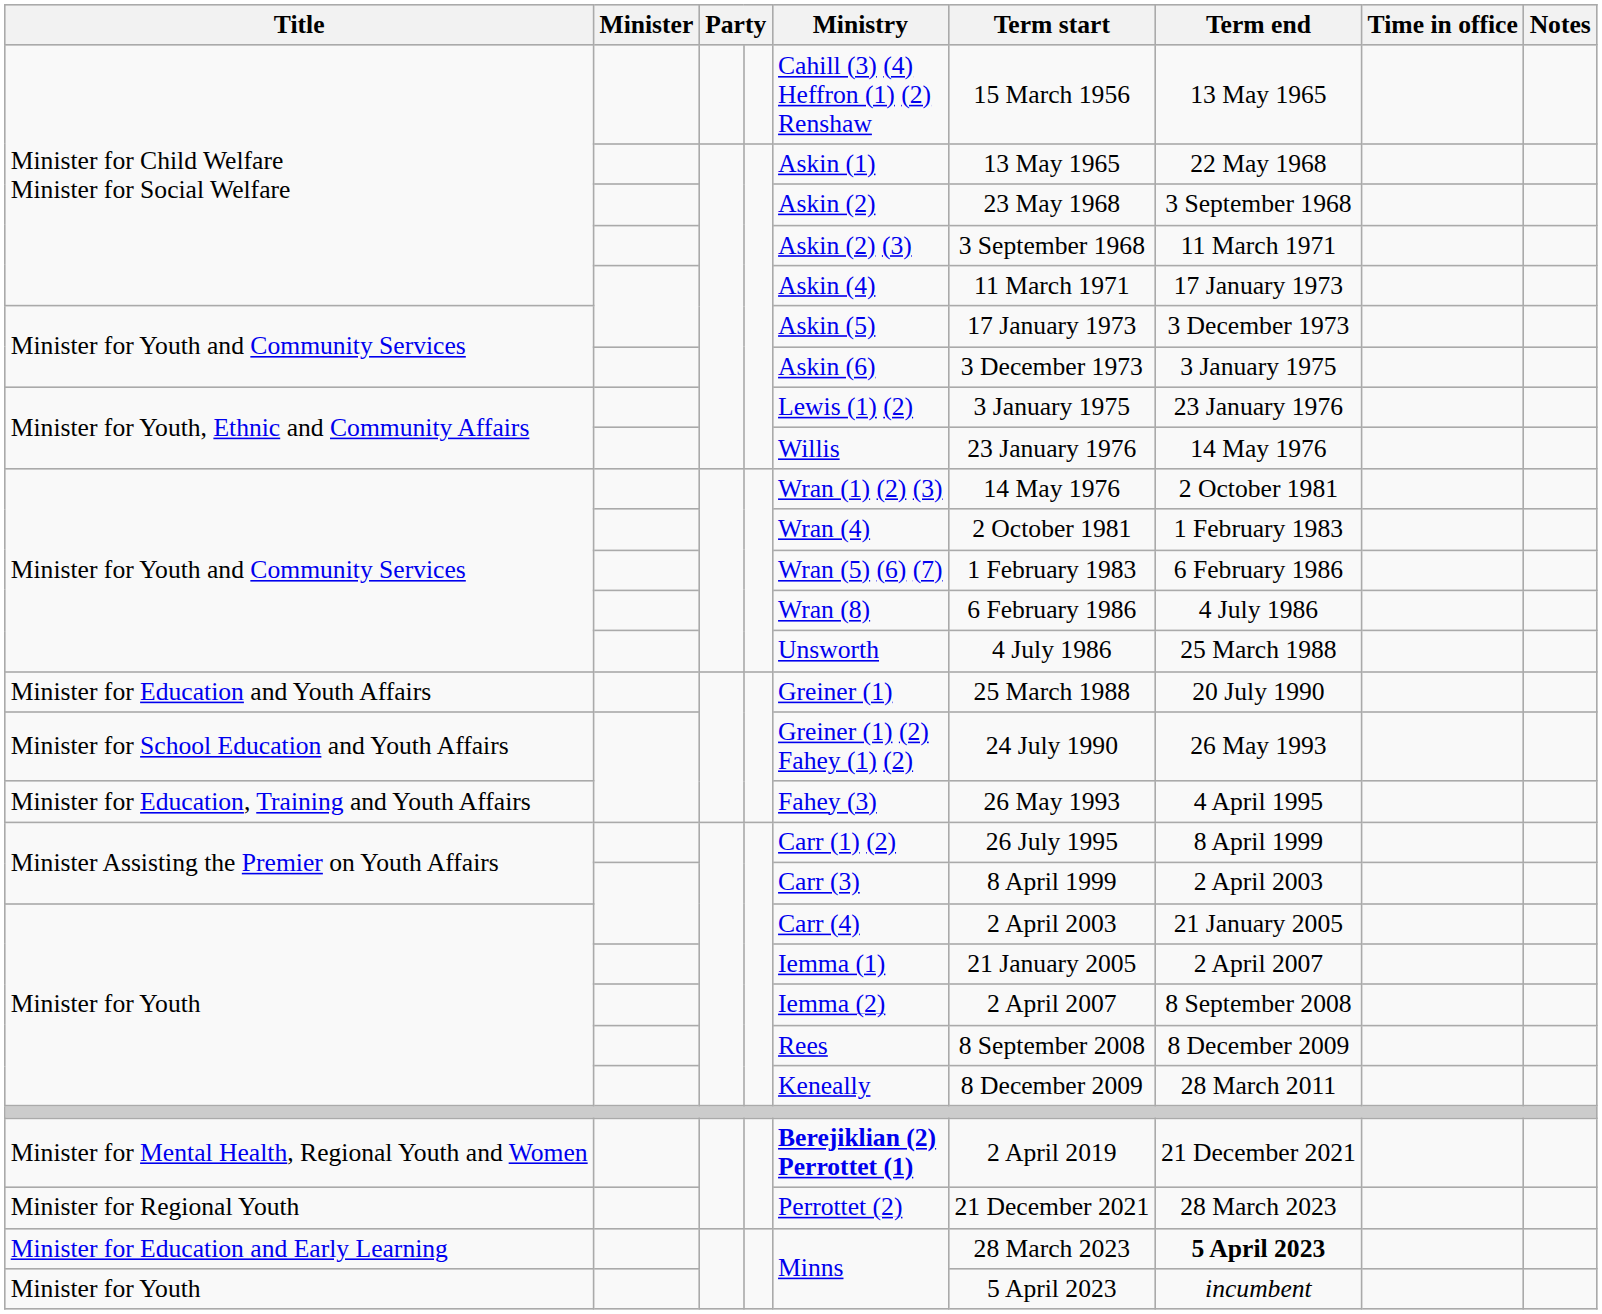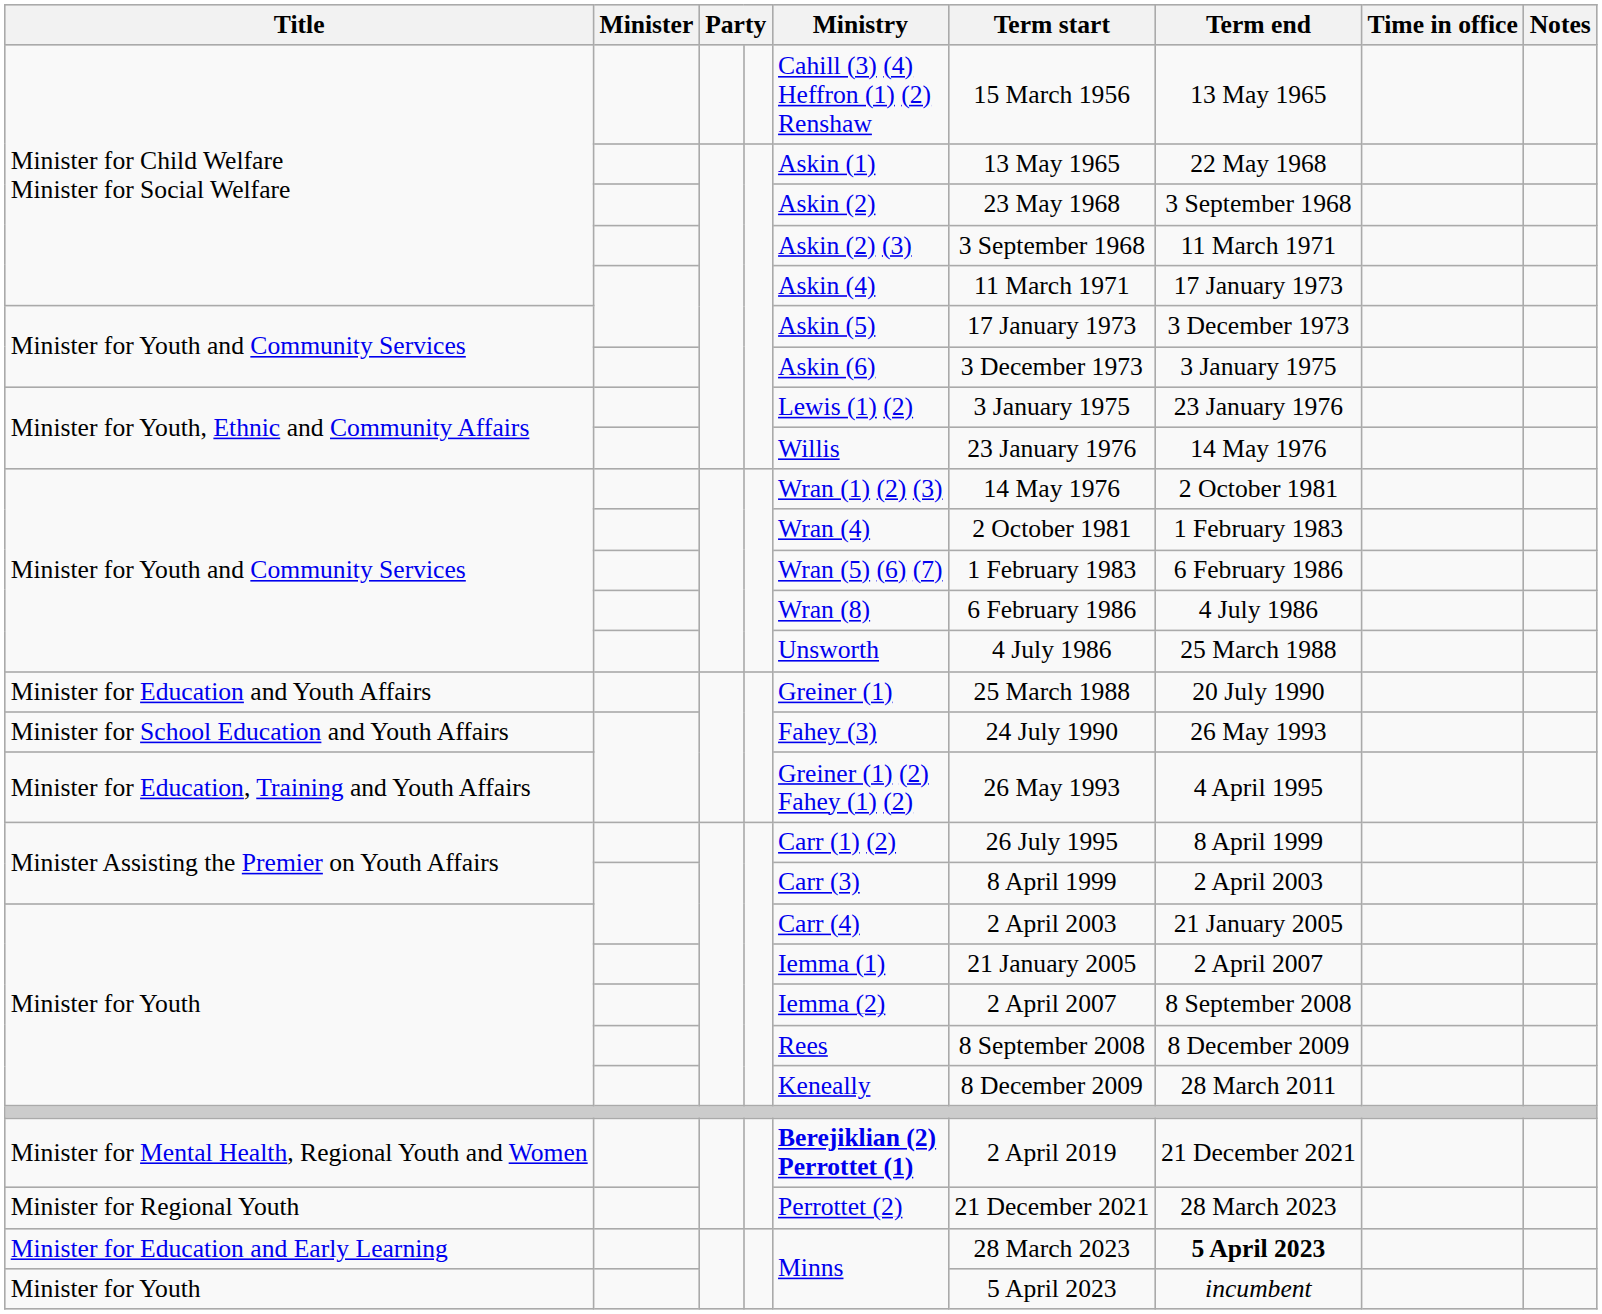 <table class="wikitable sortable">
 <tr>
 <th>Title</th>
 <th>Minister</th>
 <th colspan="2">Party</th>
 <th>Ministry</th>
 <th>Term start</th>
 <th>Term end</th>
 <th>Time in office</th>
 <th class="unsortable">Notes</th>
 </tr>
 <tr>
 <td rowspan=5>Minister for Child Welfare<br>Minister for Social Welfare</td>
 <td></td>
 <td> </td>
 <td></td>
 <td><a href='#'>Cahill (3)</a> <a href='#'>(4)</a><br><a href='#'>Heffron (1)</a> <a href='#'>(2)</a><br><a href='#'>Renshaw</a></td>
 <td align=center>15 March 1956</td>
 <td align=center>13 May 1965</td>
 <td align=right><strong></strong></td>
 <td align=right></td>
 </tr>
 <tr>
 <td></td>
 <td rowspan=8 > </td>
 <td rowspan=8></td>
 <td><a href='#'>Askin (1)</a></td>
 <td align=center>13 May 1965</td>
 <td align=center>22 May 1968</td>
 <td align=right></td>
 <td align=right></td>
 </tr>
 <tr>
 <td></td>
 <td><a href='#'>Askin (2)</a></td>
 <td align=center>23 May 1968</td>
 <td align=center>3 September 1968</td>
 <td align=right></td>
 <td align=right></td>
 </tr>
 <tr>
 <td></td>
 <td><a href='#'>Askin (2)</a> <a href='#'>(3)</a></td>
 <td align=center>3 September 1968</td>
 <td align=center>11 March 1971</td>
 <td align=right></td>
 <td align=right></td>
 </tr>
 <tr>
 <td rowspan=2></td>
 <td><a href='#'>Askin (4)</a></td>
 <td align=center>11 March 1971</td>
 <td align=center>17 January 1973</td>
 <td align=right></td>
 <td align=right></td>
 </tr>
 <tr>
 <td rowspan=2>Minister for Youth and <a href='#'>Community Services</a></td>
 <td><a href='#'>Askin (5)</a></td>
 <td align=center>17 January 1973</td>
 <td align=center>3 December 1973</td>
 <td align=right></td>
 <td align=right></td>
 </tr>
 <tr>
 <td></td>
 <td><a href='#'>Askin (6)</a></td>
 <td align=center>3 December 1973</td>
 <td align=center>3 January 1975</td>
 <td align=right></td>
 <td align=right></td>
 </tr>
 <tr>
 <td rowspan=2>Minister for Youth, <a href='#'>Ethnic</a> and <a href='#'>Community Affairs</a></td>
 <td></td>
 <td><a href='#'>Lewis (1)</a> <a href='#'>(2)</a></td>
 <td align=center>3 January 1975</td>
 <td align=center>23 January 1976</td>
 <td align=right></td>
 <td align=right></td>
 </tr>
 <tr>
 <td></td>
 <td><a href='#'>Willis</a></td>
 <td align=center>23 January 1976</td>
 <td align=center>14 May 1976</td>
 <td align=right></td>
 <td align=right></td>
 </tr>
 <tr>
 <td rowspan=5>Minister for Youth and <a href='#'>Community Services</a></td>
 <td></td>
 <td rowspan=5 > </td>
 <td rowspan=5></td>
 <td><a href='#'>Wran (1)</a> <a href='#'>(2)</a> <a href='#'>(3)</a></td>
 <td align=center>14 May 1976</td>
 <td align=center>2 October 1981</td>
 <td align=right></td>
 <td align=right></td>
 </tr>
 <tr>
 <td></td>
 <td><a href='#'>Wran (4)</a></td>
 <td align=center>2 October 1981</td>
 <td align=center>1 February 1983</td>
 <td align=right></td>
 <td align=right></td>
 </tr>
 <tr>
 <td></td>
 <td><a href='#'>Wran (5)</a> <a href='#'>(6)</a> <a href='#'>(7)</a></td>
 <td align=center>1 February 1983</td>
 <td align=center>6 February 1986</td>
 <td align=right></td>
 <td align=right></td>
 </tr>
 <tr>
 <td></td>
 <td><a href='#'>Wran (8)</a></td>
 <td align=center>6 February 1986</td>
 <td align=center>4 July 1986</td>
 <td align=right></td>
 <td align=right></td>
 </tr>
 <tr>
 <td></td>
 <td><a href='#'>Unsworth</a></td>
 <td align=center>4 July 1986</td>
 <td align=center>25 March 1988</td>
 <td align=right></td>
 <td align=right></td>
 </tr>
 <tr>
 <td>Minister for <a href='#'>Education</a> and Youth Affairs</td>
 <td></td>
 <td rowspan=3 > </td>
 <td rowspan=3></td>
 <td><a href='#'>Greiner (1)</a></td>
 <td align=center>25 March 1988</td>
 <td align=center>20 July 1990</td>
 <td align=right></td>
 <td align=right></td>
 </tr>
 <tr>
 <td>Minister for <a href='#'>School Education</a> and Youth Affairs</td>
 <td rowspan=2></td>
-<td><a href='#'>Greiner (1)</a> <a href='#'>(2)</a><br><a href='#'>Fahey (1)</a> <a href='#'>(2)</a></td>
+<td><a href='#'>Fahey (3)</a></td>
 <td align=center>24 July 1990</td>
 <td align=center>26 May 1993</td>
 <td align=right></td>
 <td align=right></td>
 </tr>
 <tr>
 <td>Minister for <a href='#'>Education</a>, <a href='#'>Training</a> and Youth Affairs</td>
-<td><a href='#'>Fahey (3)</a></td>
+<td><a href='#'>Greiner (1)</a> <a href='#'>(2)</a><br><a href='#'>Fahey (1)</a> <a href='#'>(2)</a></td>
 <td align=center>26 May 1993</td>
 <td align=center>4 April 1995</td>
 <td align=right></td>
 <td align=right></td>
 </tr>
 <tr>
 <td rowspan=2>Minister Assisting the <a href='#'>Premier</a> on Youth Affairs</td>
 <td></td>
 <td rowspan=7 > </td>
 <td rowspan=7></td>
 <td><a href='#'>Carr (1)</a> <a href='#'>(2)</a></td>
 <td align=center>26 July 1995</td>
 <td align=center>8 April 1999</td>
 <td align=right></td>
 <td align=right></td>
 </tr>
 <tr>
 <td rowspan=2></td>
 <td><a href='#'>Carr (3)</a></td>
 <td align=center>8 April 1999</td>
 <td align=center>2 April 2003</td>
 <td align=right></td>
 <td align=right></td>
 </tr>
 <tr>
 <td rowspan=5>Minister for Youth</td>
 <td><a href='#'>Carr (4)</a></td>
 <td align=center>2 April 2003</td>
 <td align=center>21 January 2005</td>
 <td align=right></td>
 <td align=right></td>
 </tr>
 <tr>
 <td></td>
 <td><a href='#'>Iemma (1)</a></td>
 <td align=center>21 January 2005</td>
 <td align=center>2 April 2007</td>
 <td align=right></td>
 <td align=right></td>
 </tr>
 <tr>
 <td></td>
 <td><a href='#'>Iemma (2)</a></td>
 <td align=center>2 April 2007</td>
 <td align=center>8 September 2008</td>
 <td align=right></td>
 <td align=right></td>
 </tr>
 <tr>
 <td></td>
 <td><a href='#'>Rees</a></td>
 <td align=center>8 September 2008</td>
 <td align=center>8 December 2009</td>
 <td align=right></td>
 <td align=right></td>
 </tr>
 <tr>
 <td></td>
 <td><a href='#'>Keneally</a></td>
 <td align=center>8 December 2009</td>
 <td align=center>28 March 2011</td>
 <td align=right></td>
 <td align=right></td>
 </tr>
 <tr>
 <th colspan="10" style="background: #cccccc;"></th>
 </tr>
 <tr>
 <td>Minister for <a href='#'>Mental Health</a>, Regional Youth and <a href='#'>Women</a></td>
 <td></td>
 <td rowspan=2 > </td>
 <td rowspan=2></td>
 <td><strong><a href='#'>Berejiklian (2)</a><br><a href='#'>Perrottet (1)</a></strong></td>
 <td align=center>2 April 2019</td>
 <td align=center>21 December 2021</td>
 <td align=right></td>
 <td></td>
 </tr>
 <tr>
 <td>Minister for Regional Youth</td>
 <td></td>
 <td><a href='#'>Perrottet (2)</a></td>
 <td align=center>21 December 2021</td>
 <td align=center>28 March 2023</td>
 <td align=right></td>
 <td></td>
 </tr>
 <tr>
 <td><a href='#'>Minister for Education and Early Learning</a></td>
 <td></td>
 <td rowspan=2 > </td>
 <td rowspan=2></td>
 <td rowspan=2><a href='#'>Minns</a></td>
 <td align=center>28 March 2023</td>
 <td align=center><strong>5 April 2023</strong></td>
 <td align=right></td>
 <td align=right></td>
 </tr>
 <tr>
 <td>Minister for Youth</td>
 <td></td>
 <td align=center>5 April 2023</td>
 <td align=center><em>incumbent</em></td>
 <td align=right></td>
 <td align=right></td>
 </tr>
 </table>
